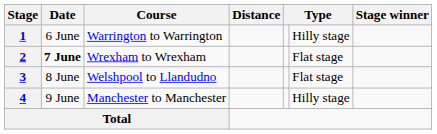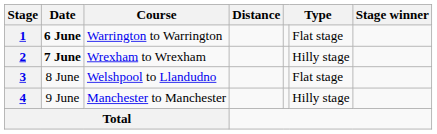 <table class="wikitable sortable">
 <tr>
 <th scope="col">Stage</th>
 <th scope="col">Date</th>
 <th scope="col">Course</th>
 <th scope="col">Distance</th>
 <th colspan="2" scope="col">Type</th>
 <th scope="col">Stage winner</th>
 </tr>
 <tr>
 <th scope="row"><a href='#'>1</a></th>
-<td style="text-align:center;">6 June</td>
+<td style="text-align:center;"><strong>6 June</strong></td>
 <td><a href='#'>Warrington</a> to Warrington</td>
 <td style="text-align:center;"></td>
 <td></td>
-<td>Hilly stage</td>
+<td>Flat stage</td>
 <td></td>
 </tr>
 <tr>
 <th scope="row"><a href='#'>2</a></th>
 <td style="text-align:center;"><strong>7 June</strong></td>
 <td><a href='#'>Wrexham</a> to Wrexham</td>
 <td style="text-align:center;"></td>
 <td></td>
-<td>Flat stage</td>
+<td>Hilly stage</td>
 <td></td>
 </tr>
 <tr>
 <th scope="row"><a href='#'>3</a></th>
 <td style="text-align:center;">8 June</td>
 <td><a href='#'>Welshpool</a> to <a href='#'>Llandudno</a></td>
 <td style="text-align:center;"></td>
 <td></td>
 <td>Flat stage</td>
 <td></td>
 </tr>
 <tr>
 <th scope="row"><a href='#'>4</a></th>
 <td style="text-align:center;">9 June</td>
 <td><a href='#'>Manchester</a> to Manchester</td>
 <td style="text-align:center;"></td>
 <td></td>
 <td>Hilly stage</td>
 <td></td>
 </tr>
 <tr>
 <th colspan="3">Total</th>
 <td colspan="4" style="text-align:center;"></td>
 </tr>
 </table>
